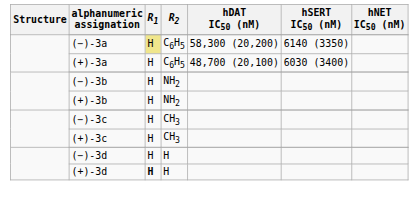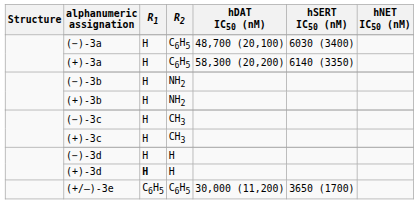 <table class="wikitable sortable" style="margin: auto; border: none;">
 <tr>
 <th>Structure</th>
 <th>alphanumeric<br>assignation</th>
 <th><em>R<sub>1</sub></em></th>
 <th><em>R<sub>2</sub></em></th>
 <th>hDAT<br>IC<sub>50</sub> (nM)</th>
 <th>hSERT<br>IC<sub>50</sub> (nM)</th>
 <th>hNET<br>IC<sub>50</sub> (nM)</th>
 </tr>
 <tr>
 <td rowspan=3></td>
 </tr>
 <tr>
 <td>(−)-3a</td>
-<td style="background: khaki;">H</td>
+<td>H</td>
 <td>C<sub>6</sub>H<sub>5</sub></td>
-<td>58,300 (20,200)</td>
-<td>6140 (3350)</td>
+<td>48,700 (20,100)</td>
+<td>6030 (3400)</td>
 <td></td>
 </tr>
 <tr>
 <td>(+)-3a</td>
 <td>H</td>
 <td>C<sub>6</sub>H<sub>5</sub></td>
-<td>48,700 (20,100)</td>
-<td>6030 (3400)</td>
+<td>58,300 (20,200)</td>
+<td>6140 (3350)</td>
 <td></td>
 </tr>
 <tr>
 <td rowspan=3></td>
 </tr>
 <tr>
 <td>(−)-3b</td>
 <td>H</td>
 <td>NH<sub>2</sub></td>
 <td></td>
 <td></td>
 <td></td>
 </tr>
 <tr>
 <td>(+)-3b</td>
 <td>H</td>
 <td>NH<sub>2</sub></td>
 <td></td>
 <td></td>
 <td></td>
 </tr>
 <tr>
 <td rowspan=3></td>
 </tr>
 <tr>
 <td>(−)-3c</td>
 <td>H</td>
 <td>CH<sub>3</sub></td>
 <td></td>
 <td></td>
 <td></td>
 </tr>
 <tr>
 <td>(+)-3c</td>
 <td>H</td>
 <td>CH<sub>3</sub></td>
 <td></td>
 <td></td>
 <td></td>
 </tr>
 <tr>
 <td rowspan=3></td>
 </tr>
 <tr>
 <td>(−)-3d</td>
 <td>H</td>
 <td>H</td>
 <td></td>
 <td></td>
 <td></td>
 </tr>
 <tr>
 <td>(+)-3d</td>
 <td><strong>H</strong></td>
 <td>H</td>
 <td></td>
 <td></td>
 <td></td>
 </tr>
+<tr>
+<td></td>
+<td>(+/—)-3e</td>
+<td>C<sub>6</sub>H<sub>5</sub></td>
+<td>C<sub>6</sub>H<sub>5</sub></td>
+<td>30,000 (11,200)</td>
+<td>3650 (1700)</td>
+<td></td>
+</tr>
 </table>
